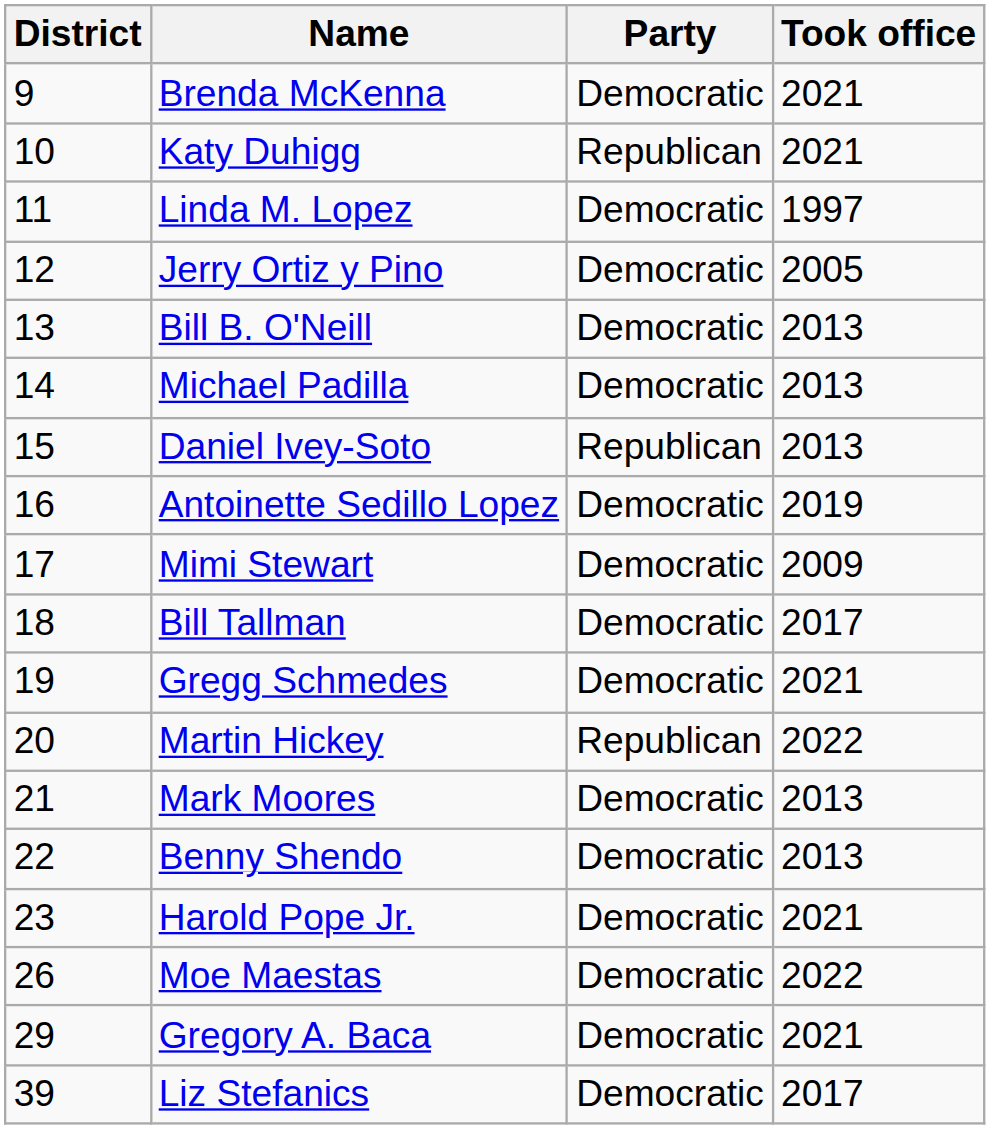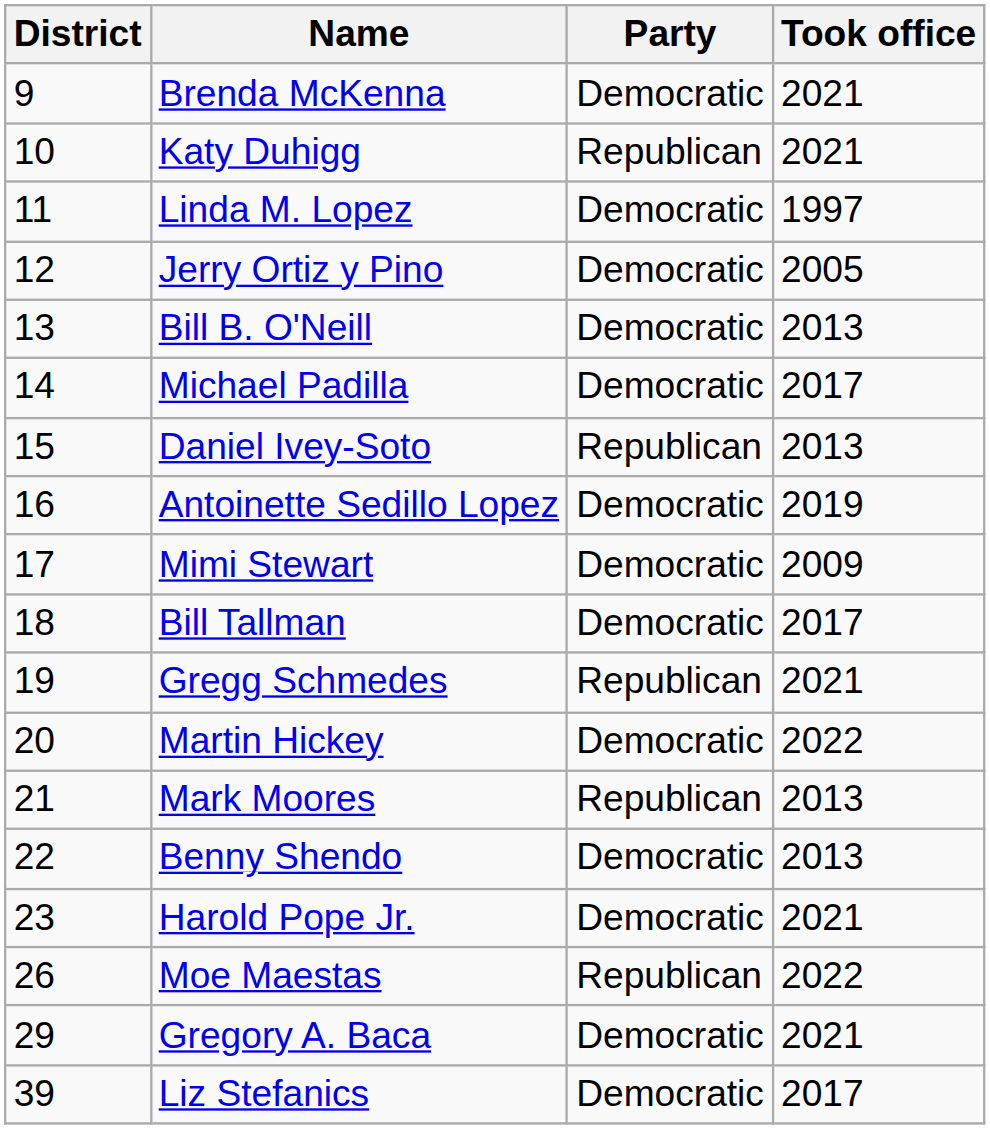 <table class="wikitable sortable">
 <tr>
 <th>District</th>
 <th>Name</th>
 <th>Party</th>
 <th>Took office</th>
 </tr>
 <tr>
 <td>9</td>
 <td><a href='#'>Brenda McKenna</a></td>
 <td>Democratic</td>
 <td>2021</td>
 </tr>
 <tr>
 <td>10</td>
 <td><a href='#'>Katy Duhigg</a></td>
 <td>Republican</td>
 <td>2021</td>
 </tr>
 <tr>
 <td>11</td>
 <td><a href='#'>Linda M. Lopez</a></td>
 <td>Democratic</td>
 <td>1997</td>
 </tr>
 <tr>
 <td>12</td>
 <td><a href='#'>Jerry Ortiz y Pino</a></td>
 <td>Democratic</td>
 <td>2005</td>
 </tr>
 <tr>
 <td>13</td>
 <td><a href='#'>Bill B. O'Neill</a></td>
 <td>Democratic</td>
 <td>2013</td>
 </tr>
 <tr>
 <td>14</td>
 <td><a href='#'>Michael Padilla</a></td>
 <td>Democratic</td>
-<td>2013</td>
+<td>2017</td>
 </tr>
 <tr>
 <td>15</td>
 <td><a href='#'>Daniel Ivey-Soto</a></td>
 <td>Republican</td>
 <td>2013</td>
 </tr>
 <tr>
 <td>16</td>
 <td><a href='#'>Antoinette Sedillo Lopez</a></td>
 <td>Democratic</td>
 <td>2019</td>
 </tr>
 <tr>
 <td>17</td>
 <td><a href='#'>Mimi Stewart</a></td>
 <td>Democratic</td>
 <td>2009</td>
 </tr>
 <tr>
 <td>18</td>
 <td><a href='#'>Bill Tallman</a></td>
 <td>Democratic</td>
 <td>2017</td>
 </tr>
 <tr>
 <td>19</td>
 <td><a href='#'>Gregg Schmedes</a></td>
-<td>Democratic</td>
+<td>Republican</td>
 <td>2021</td>
 </tr>
 <tr>
 <td>20</td>
 <td><a href='#'>Martin Hickey</a></td>
-<td>Republican</td>
+<td>Democratic</td>
 <td>2022</td>
 </tr>
 <tr>
 <td>21</td>
 <td><a href='#'>Mark Moores</a></td>
-<td>Democratic</td>
+<td>Republican</td>
 <td>2013</td>
 </tr>
 <tr>
 <td>22</td>
 <td><a href='#'>Benny Shendo</a></td>
 <td>Democratic</td>
 <td>2013</td>
 </tr>
 <tr>
 <td>23</td>
 <td><a href='#'>Harold Pope Jr.</a></td>
 <td>Democratic</td>
 <td>2021</td>
 </tr>
 <tr>
 <td>26</td>
 <td><a href='#'>Moe Maestas</a></td>
-<td>Democratic</td>
+<td>Republican</td>
 <td>2022</td>
 </tr>
 <tr>
 <td>29</td>
 <td><a href='#'>Gregory A. Baca</a></td>
 <td>Democratic</td>
 <td>2021</td>
 </tr>
 <tr>
 <td>39</td>
 <td><a href='#'>Liz Stefanics</a></td>
 <td>Democratic</td>
 <td>2017</td>
 </tr>
 </table>
